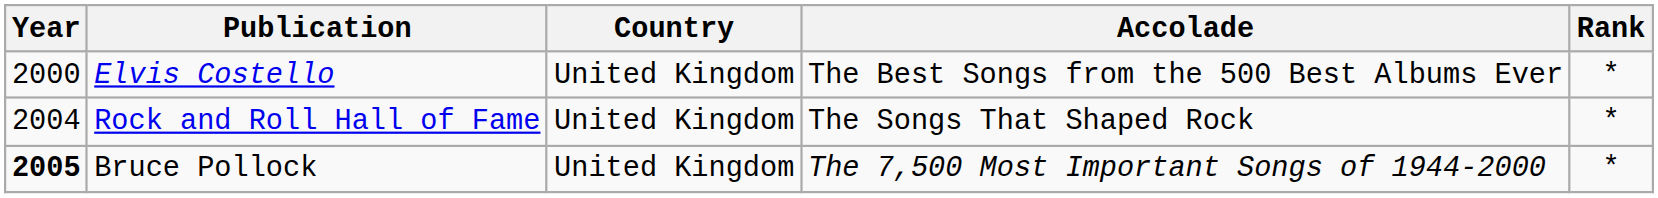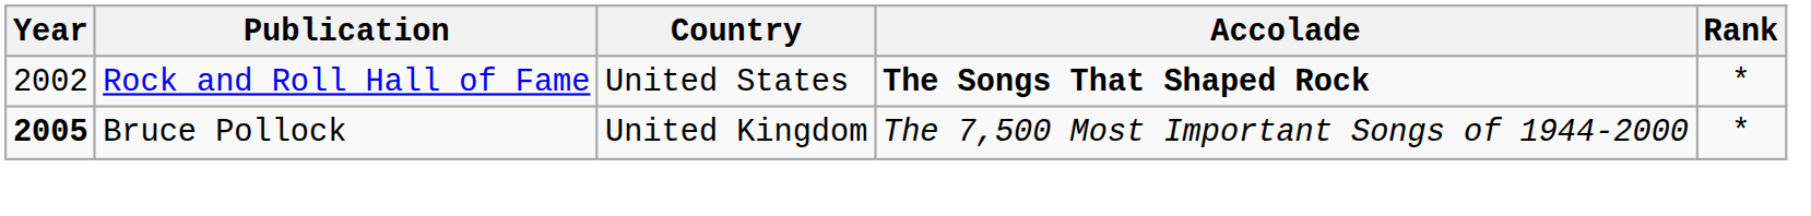 <table class="wikitable">
 <tr>
 <th>Year</th>
 <th>Publication</th>
 <th>Country</th>
 <th>Accolade</th>
 <th>Rank</th>
 </tr>
 <tr>
-<td>2000</td>
-<td><em><a href='#'>Elvis Costello</a></em></td>
-<td>United Kingdom</td>
-<td>The Best Songs from the 500 Best Albums Ever</td>
-<td style="text-align:center;">*</td>
-</tr>
-<tr>
-<td>2004</td>
+<td>2002</td>
 <td><a href='#'>Rock and Roll Hall of Fame</a></td>
-<td>United Kingdom</td>
-<td>The Songs That Shaped Rock</td>
+<td>United States</td>
+<td><strong>The Songs That Shaped Rock</strong></td>
 <td style="text-align:center;">*</td>
 </tr>
 <tr>
 <td><strong>2005</strong></td>
 <td>Bruce Pollock</td>
 <td>United Kingdom</td>
 <td><em>The 7,500 Most Important Songs of 1944-2000</em></td>
 <td style="text-align:center;">*</td>
 </tr>
 </table>
